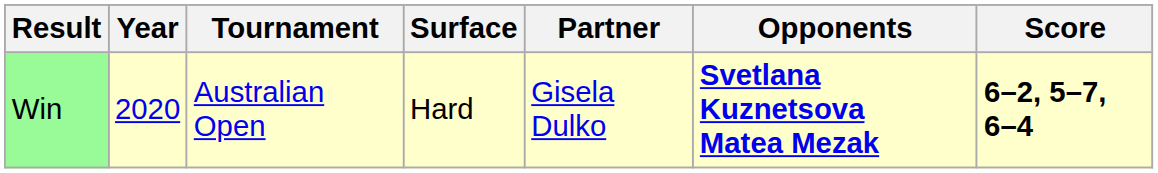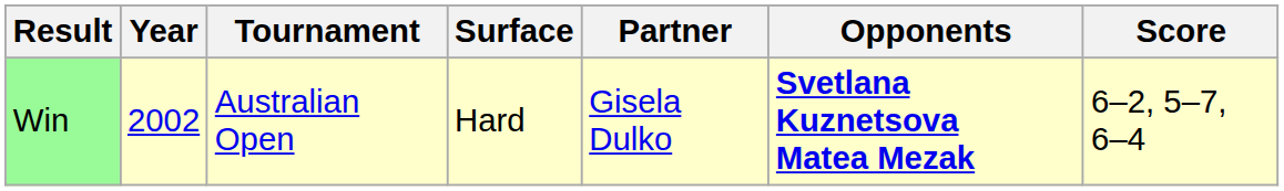 <table class="sortable wikitable" style="font-size:97%;">
 <tr>
 <th>Result</th>
 <th>Year</th>
 <th>Tournament</th>
 <th>Surface</th>
 <th>Partner</th>
 <th>Opponents</th>
 <th>Score</th>
 </tr>
 <tr style="background:#ffc;">
 <td style="background:#98fb98;">Win</td>
-<td><a href='#'>2020</a></td>
+<td><a href='#'>2002</a></td>
 <td><a href='#'>Australian Open</a></td>
 <td>Hard</td>
 <td> <a href='#'>Gisela Dulko</a></td>
 <td><strong> <a href='#'>Svetlana Kuznetsova</a> <br>  <a href='#'>Matea Mezak</a></strong></td>
-<td><strong>6–2, 5–7, 6–4</strong></td>
+<td>6–2, 5–7, 6–4</td>
 </tr>
 </table>
